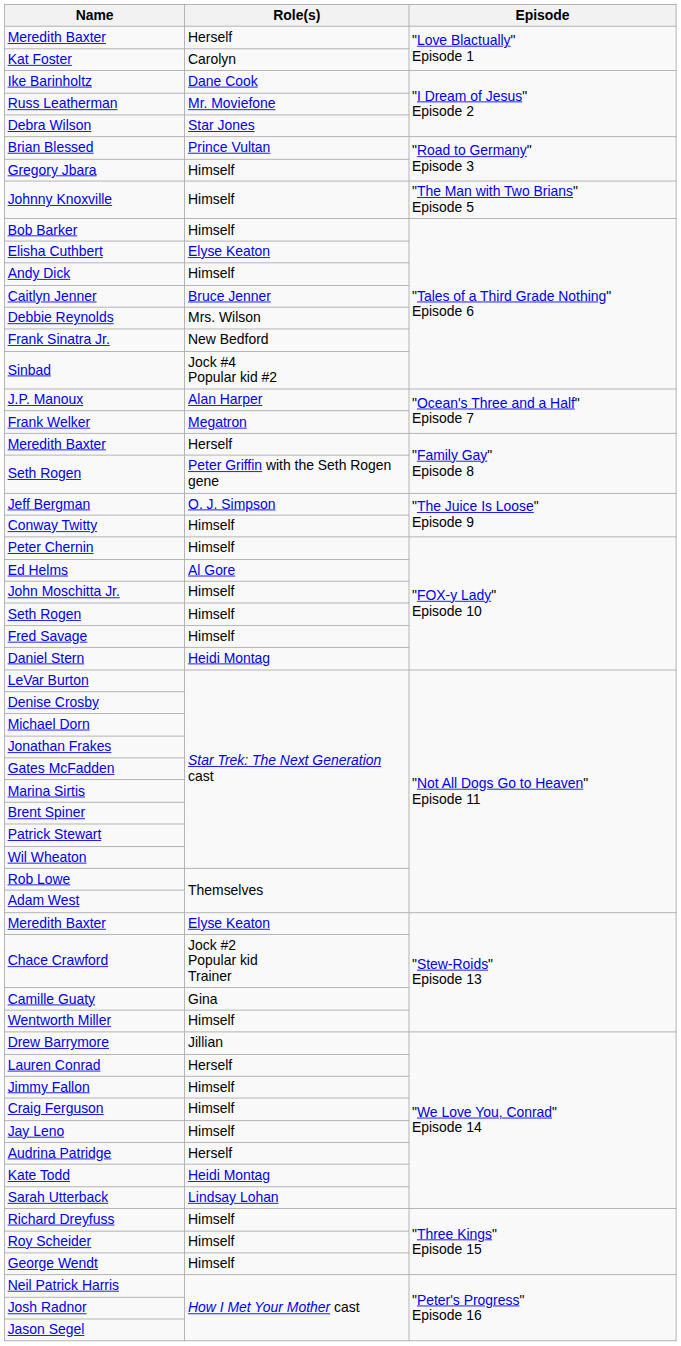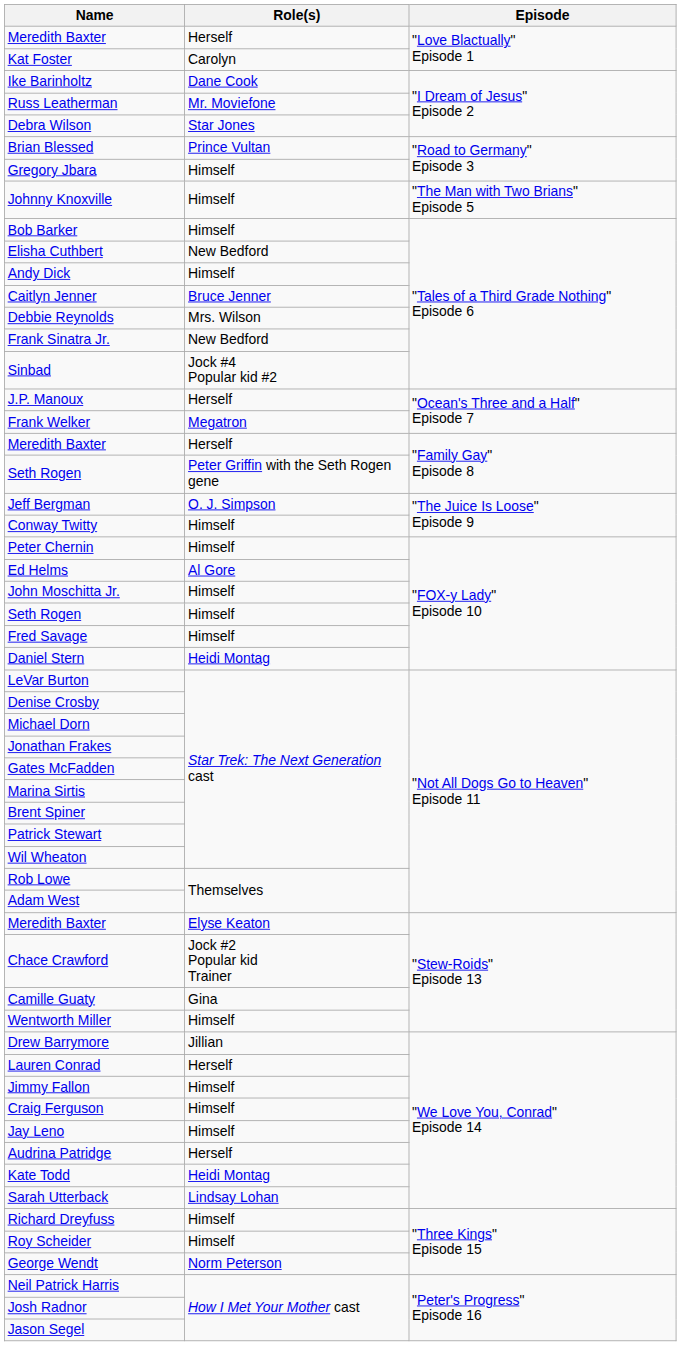 <table class="wikitable">
 <tr>
 <th scope="col" style="width: 200px;">Name</th>
 <th scope="col" style="width: 250px;">Role(s)</th>
 <th scope="col" style="width: 300px;">Episode</th>
 </tr>
 <tr>
 <td><a href='#'>Meredith Baxter</a></td>
 <td>Herself</td>
 <td rowspan="2">"<a href='#'>Love Blactually</a>"<br>Episode 1</td>
 </tr>
 <tr>
 <td><a href='#'>Kat Foster</a></td>
 <td>Carolyn</td>
 </tr>
 <tr>
 <td><a href='#'>Ike Barinholtz</a></td>
 <td><a href='#'>Dane Cook</a></td>
 <td rowspan="3">"<a href='#'>I Dream of Jesus</a>"<br>Episode 2</td>
 </tr>
 <tr>
 <td><a href='#'>Russ Leatherman</a></td>
 <td><a href='#'>Mr. Moviefone</a></td>
 </tr>
 <tr>
 <td><a href='#'>Debra Wilson</a></td>
 <td><a href='#'>Star Jones</a></td>
 </tr>
 <tr>
 <td><a href='#'>Brian Blessed</a></td>
 <td><a href='#'>Prince Vultan</a></td>
 <td rowspan="2">"<a href='#'>Road to Germany</a>"<br>Episode 3</td>
 </tr>
 <tr>
 <td><a href='#'>Gregory Jbara</a></td>
 <td>Himself</td>
 </tr>
 <tr>
 <td><a href='#'>Johnny Knoxville</a></td>
 <td>Himself</td>
 <td>"<a href='#'>The Man with Two Brians</a>"<br>Episode 5</td>
 </tr>
 <tr>
 <td><a href='#'>Bob Barker</a></td>
 <td>Himself</td>
 <td rowspan="7">"<a href='#'>Tales of a Third Grade Nothing</a>"<br>Episode 6</td>
 </tr>
 <tr>
 <td><a href='#'>Elisha Cuthbert</a></td>
-<td><a href='#'>Elyse Keaton</a></td>
+<td>New Bedford</td>
 </tr>
 <tr>
 <td><a href='#'>Andy Dick</a></td>
 <td>Himself</td>
 </tr>
 <tr>
 <td><a href='#'>Caitlyn Jenner</a></td>
 <td><a href='#'>Bruce Jenner</a></td>
 </tr>
 <tr>
 <td><a href='#'>Debbie Reynolds</a></td>
 <td>Mrs. Wilson</td>
 </tr>
 <tr>
 <td><a href='#'>Frank Sinatra Jr.</a></td>
 <td>New Bedford</td>
 </tr>
 <tr>
 <td><a href='#'>Sinbad</a></td>
 <td>Jock #4<br>Popular kid #2</td>
 </tr>
 <tr>
 <td><a href='#'>J.P. Manoux</a></td>
-<td><a href='#'>Alan Harper</a></td>
+<td>Herself</td>
 <td rowspan="2">"<a href='#'>Ocean's Three and a Half</a>"<br>Episode 7</td>
 </tr>
 <tr>
 <td><a href='#'>Frank Welker</a></td>
 <td><a href='#'>Megatron</a></td>
 </tr>
 <tr>
 <td><a href='#'>Meredith Baxter</a></td>
 <td>Herself</td>
 <td rowspan="2">"<a href='#'>Family Gay</a>"<br>Episode 8</td>
 </tr>
 <tr>
 <td><a href='#'>Seth Rogen</a></td>
 <td><a href='#'>Peter Griffin</a> with the Seth Rogen gene</td>
 </tr>
 <tr>
 <td><a href='#'>Jeff Bergman</a></td>
 <td><a href='#'>O. J. Simpson</a></td>
 <td rowspan="2">"<a href='#'>The Juice Is Loose</a>"<br>Episode 9</td>
 </tr>
 <tr>
 <td><a href='#'>Conway Twitty</a></td>
 <td>Himself</td>
 </tr>
 <tr>
 <td><a href='#'>Peter Chernin</a></td>
 <td>Himself</td>
 <td rowspan="6">"<a href='#'>FOX-y Lady</a>"<br>Episode 10</td>
 </tr>
 <tr>
 <td><a href='#'>Ed Helms</a></td>
 <td><a href='#'>Al Gore</a></td>
 </tr>
 <tr>
 <td><a href='#'>John Moschitta Jr.</a></td>
 <td>Himself</td>
 </tr>
 <tr>
 <td><a href='#'>Seth Rogen</a></td>
 <td>Himself</td>
 </tr>
 <tr>
 <td><a href='#'>Fred Savage</a></td>
 <td>Himself</td>
 </tr>
 <tr>
 <td><a href='#'>Daniel Stern</a></td>
 <td><a href='#'>Heidi Montag</a></td>
 </tr>
 <tr>
 <td><a href='#'>LeVar Burton</a></td>
 <td rowspan="9"><em><a href='#'>Star Trek: The Next Generation</a></em> cast</td>
 <td rowspan="11">"<a href='#'>Not All Dogs Go to Heaven</a>"<br>Episode 11</td>
 </tr>
 <tr>
 <td><a href='#'>Denise Crosby</a></td>
 </tr>
 <tr>
 <td><a href='#'>Michael Dorn</a></td>
 </tr>
 <tr>
 <td><a href='#'>Jonathan Frakes</a></td>
 </tr>
 <tr>
 <td><a href='#'>Gates McFadden</a></td>
 </tr>
 <tr>
 <td><a href='#'>Marina Sirtis</a></td>
 </tr>
 <tr>
 <td><a href='#'>Brent Spiner</a></td>
 </tr>
 <tr>
 <td><a href='#'>Patrick Stewart</a></td>
 </tr>
 <tr>
 <td><a href='#'>Wil Wheaton</a></td>
 </tr>
 <tr>
 <td><a href='#'>Rob Lowe</a></td>
 <td rowspan="2">Themselves</td>
 </tr>
 <tr>
 <td><a href='#'>Adam West</a></td>
 </tr>
 <tr>
 <td><a href='#'>Meredith Baxter</a></td>
 <td><a href='#'>Elyse Keaton</a></td>
 <td rowspan="4">"<a href='#'>Stew-Roids</a>"<br>Episode 13</td>
 </tr>
 <tr>
 <td><a href='#'>Chace Crawford</a></td>
 <td>Jock #2<br>Popular kid<br>Trainer</td>
 </tr>
 <tr>
 <td><a href='#'>Camille Guaty</a></td>
 <td>Gina</td>
 </tr>
 <tr>
 <td><a href='#'>Wentworth Miller</a></td>
 <td>Himself</td>
 </tr>
 <tr>
 <td><a href='#'>Drew Barrymore</a></td>
 <td>Jillian</td>
 <td rowspan="8">"<a href='#'>We Love You, Conrad</a>"<br>Episode 14</td>
 </tr>
 <tr>
 <td><a href='#'>Lauren Conrad</a></td>
 <td>Herself</td>
 </tr>
 <tr>
 <td><a href='#'>Jimmy Fallon</a></td>
 <td>Himself</td>
 </tr>
 <tr>
 <td><a href='#'>Craig Ferguson</a></td>
 <td>Himself</td>
 </tr>
 <tr>
 <td><a href='#'>Jay Leno</a></td>
 <td>Himself</td>
 </tr>
 <tr>
 <td><a href='#'>Audrina Patridge</a></td>
 <td>Herself</td>
 </tr>
 <tr>
 <td><a href='#'>Kate Todd</a></td>
 <td><a href='#'>Heidi Montag</a></td>
 </tr>
 <tr>
 <td><a href='#'>Sarah Utterback</a></td>
 <td><a href='#'>Lindsay Lohan</a></td>
 </tr>
 <tr>
 <td><a href='#'>Richard Dreyfuss</a></td>
 <td>Himself</td>
 <td rowspan="3">"<a href='#'>Three Kings</a>"<br>Episode 15</td>
 </tr>
 <tr>
 <td><a href='#'>Roy Scheider</a></td>
 <td>Himself</td>
 </tr>
 <tr>
 <td><a href='#'>George Wendt</a></td>
-<td>Himself</td>
+<td><a href='#'>Norm Peterson</a></td>
 </tr>
 <tr>
 <td><a href='#'>Neil Patrick Harris</a></td>
 <td rowspan="3"><em><a href='#'>How I Met Your Mother</a></em> cast</td>
 <td rowspan="3">"<a href='#'>Peter's Progress</a>"<br>Episode 16</td>
 </tr>
 <tr>
 <td><a href='#'>Josh Radnor</a></td>
 </tr>
 <tr>
 <td><a href='#'>Jason Segel</a></td>
 </tr>
 </table>
